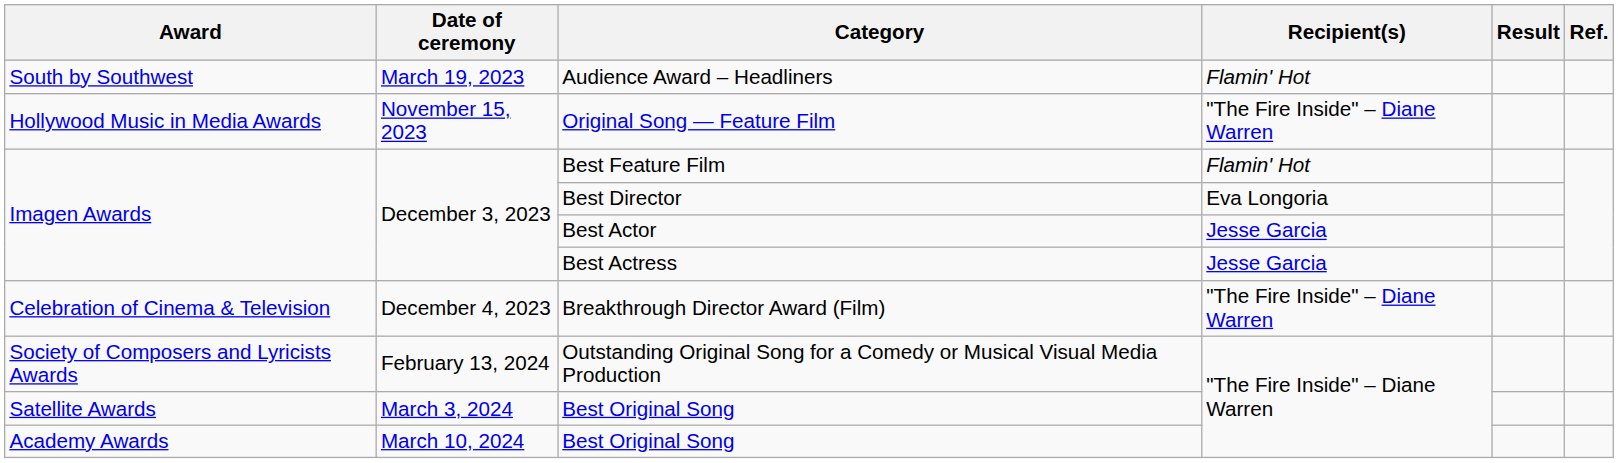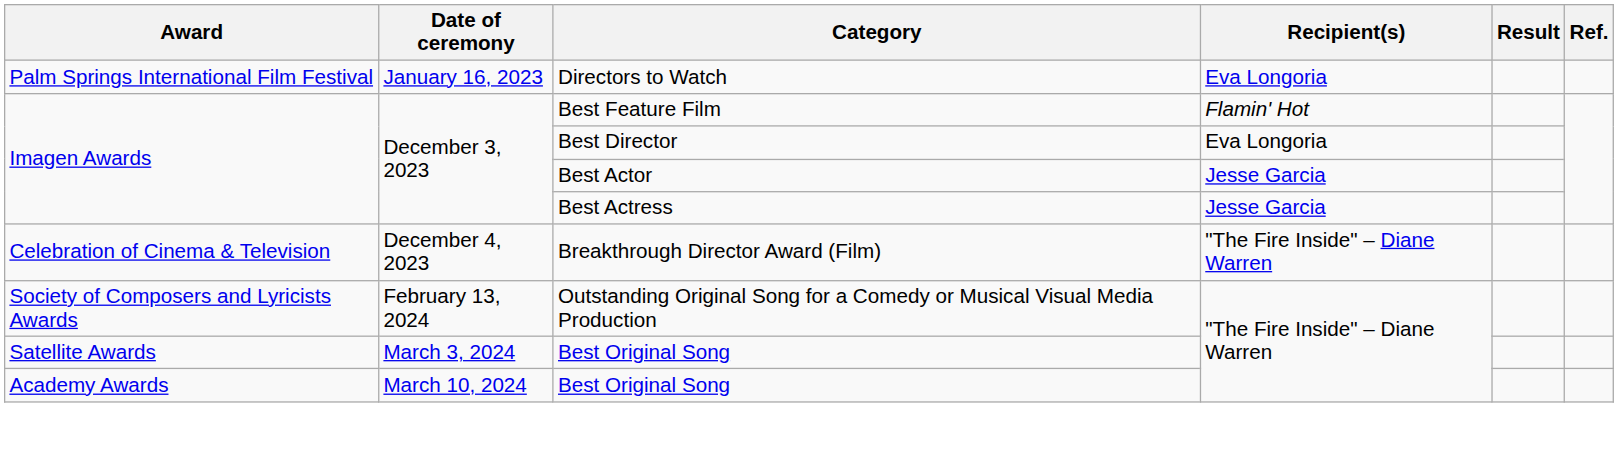 <table class="wikitable sortable">
 <tr>
 <th>Award</th>
 <th>Date of ceremony</th>
 <th>Category</th>
 <th>Recipient(s)</th>
 <th>Result</th>
 <th>Ref.</th>
 </tr>
 <tr>
-<td><a href='#'>South by Southwest</a></td>
-<td><a href='#'>March 19, 2023</a></td>
-<td>Audience Award – Headliners</td>
-<td><em>Flamin' Hot</em></td>
-<td></td>
-<td style="text-align:center;"></td>
-</tr>
-<tr>
-<td><a href='#'>Hollywood Music in Media Awards</a></td>
-<td><a href='#'>November 15, 2023</a></td>
-<td><a href='#'>Original Song — Feature Film</a></td>
-<td>"The Fire Inside" –  <a href='#'>Diane Warren</a></td>
+<td><a href='#'>Palm Springs International Film Festival</a></td>
+<td><a href='#'>January 16, 2023</a></td>
+<td>Directors to Watch</td>
+<td><a href='#'>Eva Longoria</a></td>
 <td></td>
 <td style="text-align:center;"></td>
 </tr>
 <tr>
 <td rowspan="4"><a href='#'>Imagen Awards</a></td>
 <td rowspan="4">December 3, 2023</td>
 <td>Best Feature Film</td>
 <td><em>Flamin' Hot</em></td>
 <td></td>
 <td rowspan="4" style="text-align:center;"></td>
 </tr>
 <tr>
 <td>Best Director</td>
 <td>Eva Longoria</td>
 <td></td>
 </tr>
 <tr>
 <td>Best Actor</td>
 <td><a href='#'>Jesse Garcia</a></td>
 <td></td>
 </tr>
 <tr>
 <td>Best Actress</td>
 <td><a href='#'>Jesse Garcia</a></td>
 <td></td>
 </tr>
 <tr>
 <td><a href='#'>Celebration of Cinema & Television</a></td>
 <td>December 4, 2023</td>
 <td>Breakthrough Director Award (Film)</td>
 <td>"The Fire Inside" –  <a href='#'>Diane Warren</a></td>
 <td></td>
 <td style="text-align:center;"></td>
 </tr>
 <tr>
 <td><a href='#'>Society of Composers and Lyricists Awards</a></td>
 <td>February 13, 2024</td>
 <td>Outstanding Original Song for a Comedy or Musical Visual Media Production</td>
 <td rowspan="3">"The Fire Inside" –  Diane Warren</td>
 <td></td>
 <td style="text-align:center;"></td>
 </tr>
 <tr>
 <td><a href='#'>Satellite Awards</a></td>
 <td><a href='#'>March 3, 2024</a></td>
 <td><a href='#'>Best Original Song</a></td>
 <td></td>
 <td style="text-align:center;"></td>
 </tr>
 <tr>
 <td><a href='#'>Academy Awards</a></td>
 <td><a href='#'>March 10, 2024</a></td>
 <td><a href='#'>Best Original Song</a></td>
 <td></td>
 <td style="text-align:center;"></td>
 </tr>
 </table>
